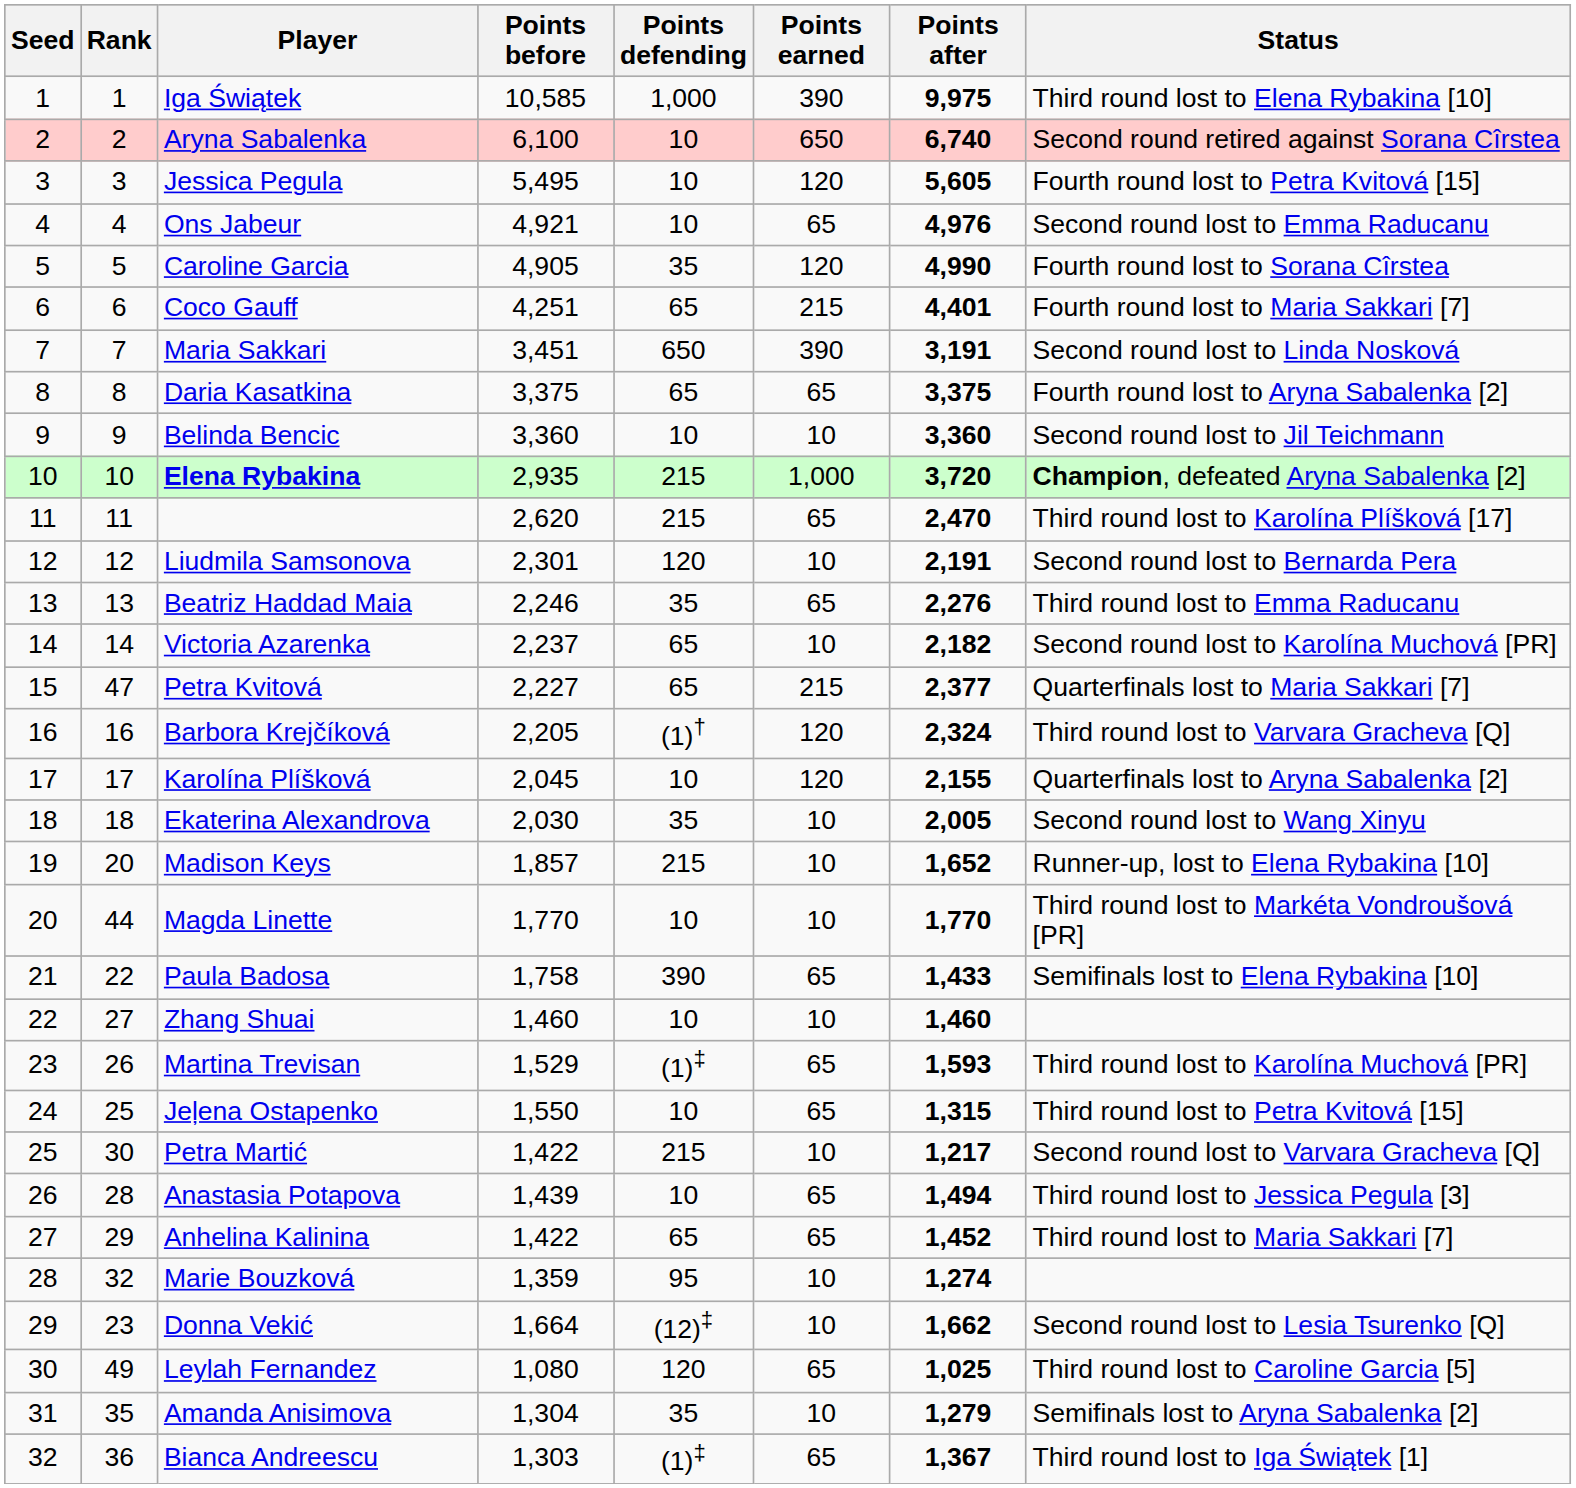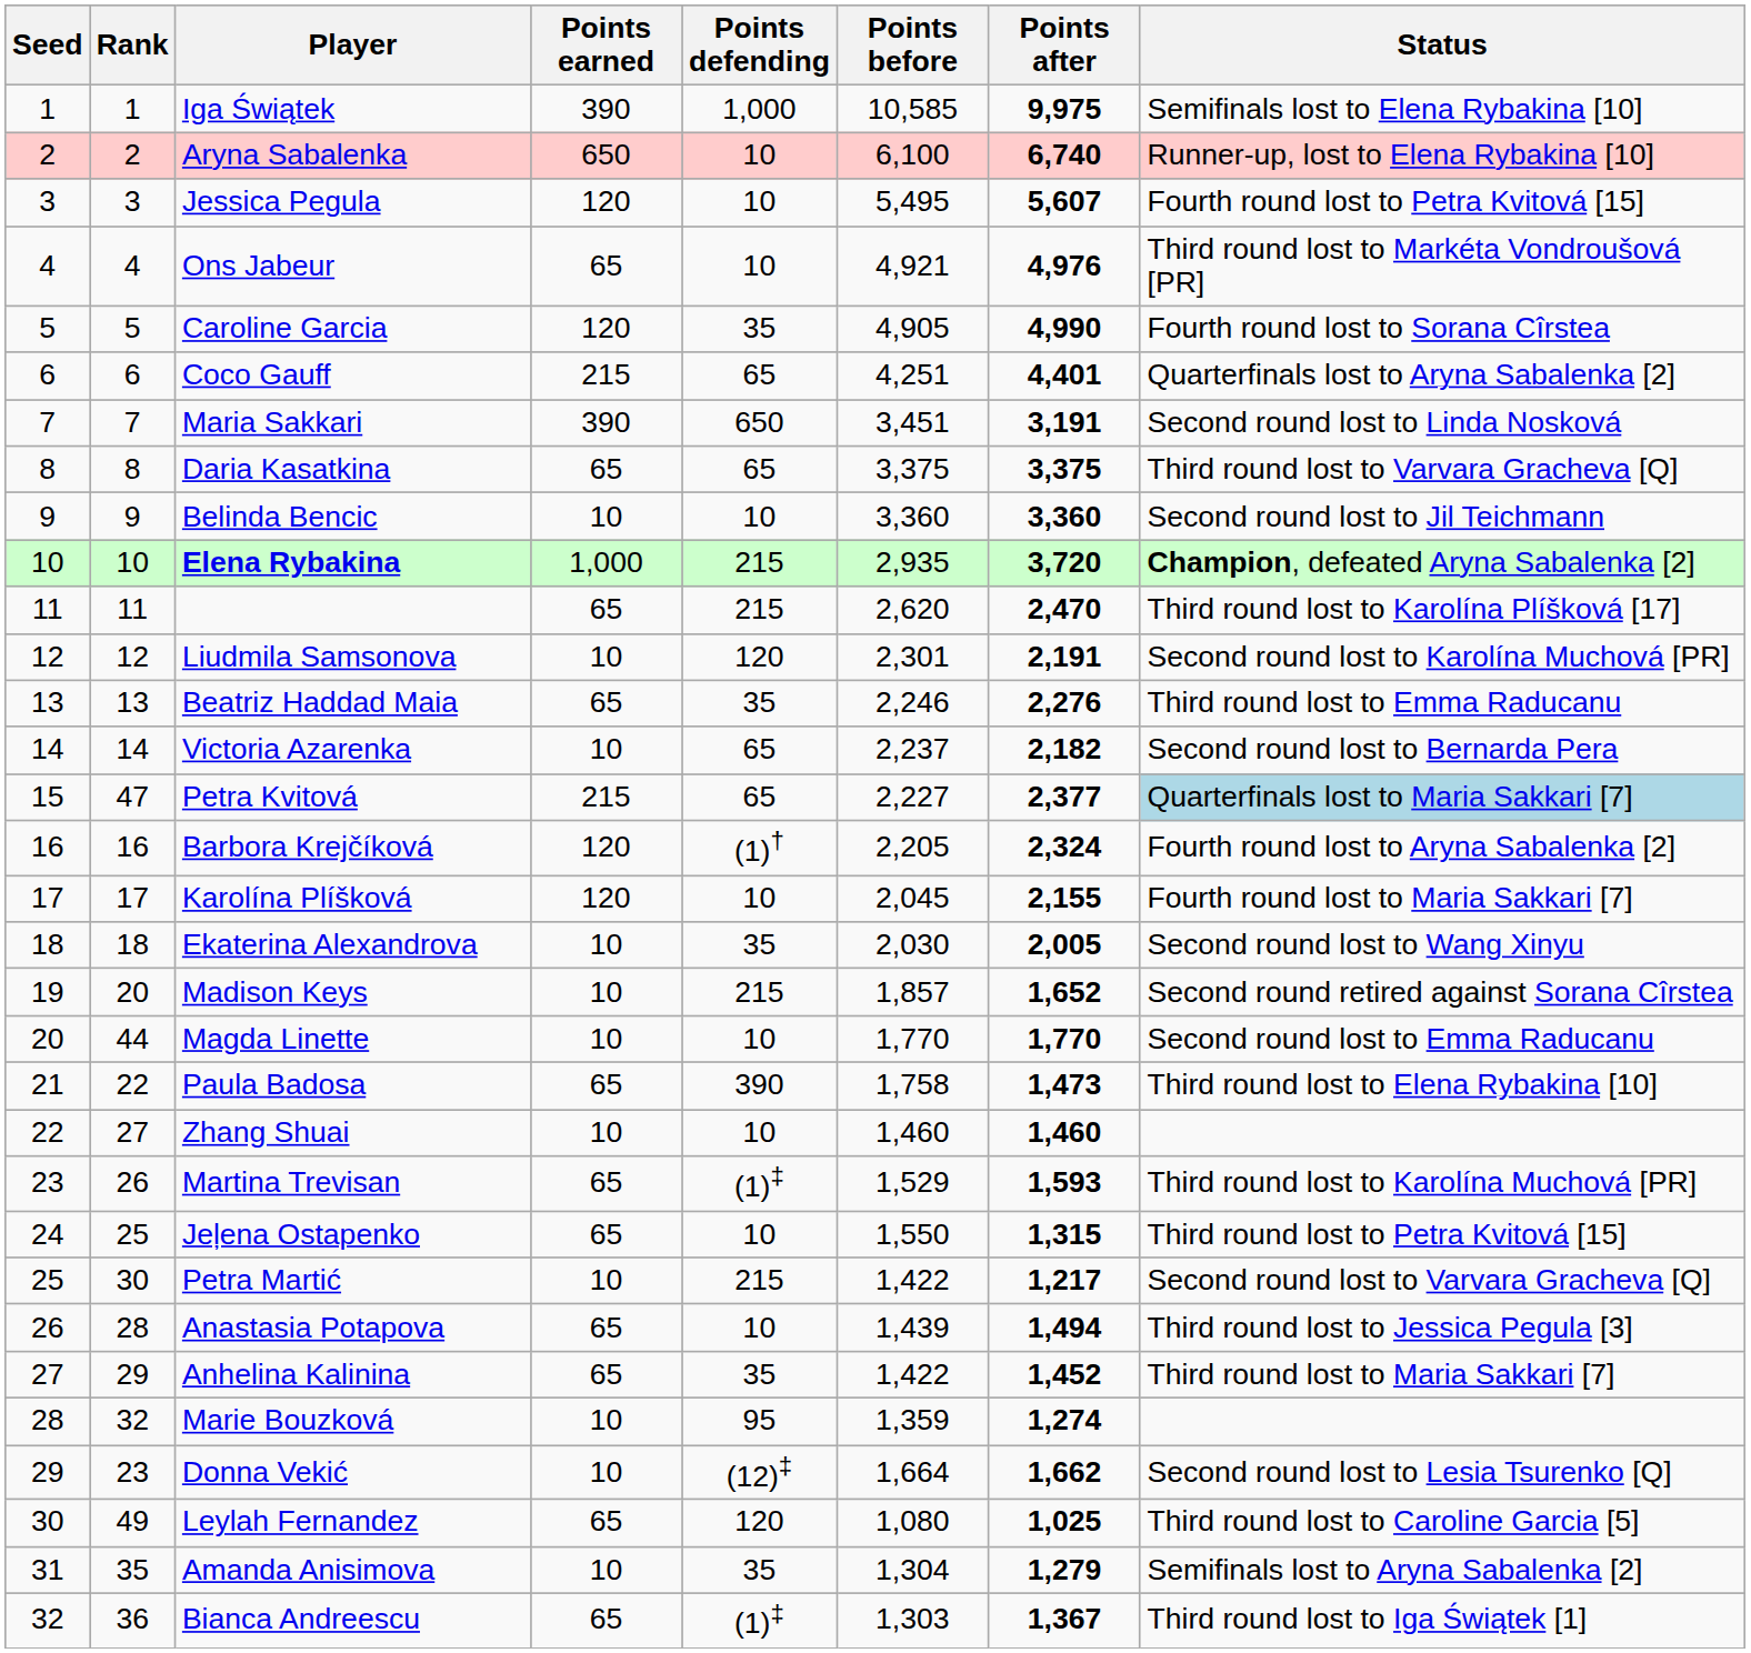 <table class="wikitable sortable">
 <tr>
 <th style="width:30px;">Seed</th>
 <th style="width:30px;">Rank</th>
 <th style="width:185px;">Player</th>
+<th style="width:75px;">Points earned</th>
+<th style="width:75px;">Points defending</th>
 <th style="width:75px;">Points before</th>
-<th style="width:75px;">Points defending</th>
-<th style="width:75px;">Points earned</th>
 <th style="width:75px;">Points after</th>
 <th style="width:320px;">Status</th>
 </tr>
 <tr>
 <td style="text-align:center;">1</td>
 <td style="text-align:center;">1</td>
 <td> <a href='#'>Iga Świątek</a></td>
+<td style="text-align:center;">390</td>
+<td style="text-align:center;">1,000</td>
 <td style="text-align:center;">10,585</td>
-<td style="text-align:center;">1,000</td>
-<td style="text-align:center;">390</td>
 <td style="text-align:center;"><strong>9,975</strong></td>
-<td>Third round lost to  <a href='#'>Elena Rybakina</a> [10]</td>
+<td>Semifinals lost to  <a href='#'>Elena Rybakina</a> [10]</td>
 </tr>
 <tr style="background:#fcc;">
 <td style="text-align:center;">2</td>
 <td style="text-align:center;">2</td>
 <td> <a href='#'>Aryna Sabalenka</a></td>
+<td style="text-align:center;">650</td>
+<td style="text-align:center;">10</td>
 <td style="text-align:center;">6,100</td>
-<td style="text-align:center;">10</td>
-<td style="text-align:center;">650</td>
 <td style="text-align:center;"><strong>6,740</strong></td>
-<td>Second round retired against  <a href='#'>Sorana Cîrstea</a></td>
+<td>Runner-up, lost to  <a href='#'>Elena Rybakina</a> [10]</td>
 </tr>
 <tr>
 <td style="text-align:center;">3</td>
 <td style="text-align:center;">3</td>
 <td> <a href='#'>Jessica Pegula</a></td>
+<td style="text-align:center;">120</td>
+<td style="text-align:center;">10</td>
 <td style="text-align:center;">5,495</td>
-<td style="text-align:center;">10</td>
-<td style="text-align:center;">120</td>
-<td style="text-align:center;"><strong>5,605</strong></td>
+<td style="text-align:center;"><strong>5,607</strong></td>
 <td>Fourth round lost to  <a href='#'>Petra Kvitová</a> [15]</td>
 </tr>
 <tr>
 <td style="text-align:center;">4</td>
 <td style="text-align:center;">4</td>
 <td> <a href='#'>Ons Jabeur</a></td>
+<td style="text-align:center;">65</td>
+<td style="text-align:center;">10</td>
 <td style="text-align:center;">4,921</td>
-<td style="text-align:center;">10</td>
-<td style="text-align:center;">65</td>
 <td style="text-align:center;"><strong>4,976</strong></td>
-<td>Second round lost to  <a href='#'>Emma Raducanu</a></td>
+<td>Third round lost to  <a href='#'>Markéta Vondroušová</a> [PR]</td>
 </tr>
 <tr>
 <td style="text-align:center;">5</td>
 <td style="text-align:center;">5</td>
 <td> <a href='#'>Caroline Garcia</a></td>
+<td style="text-align:center;">120</td>
+<td style="text-align:center;">35</td>
 <td style="text-align:center;">4,905</td>
-<td style="text-align:center;">35</td>
-<td style="text-align:center;">120</td>
 <td style="text-align:center;"><strong>4,990</strong></td>
 <td>Fourth round lost to  <a href='#'>Sorana Cîrstea</a></td>
 </tr>
 <tr>
 <td style="text-align:center;">6</td>
 <td style="text-align:center;">6</td>
 <td> <a href='#'>Coco Gauff</a></td>
+<td style="text-align:center;">215</td>
+<td style="text-align:center;">65</td>
 <td style="text-align:center;">4,251</td>
-<td style="text-align:center;">65</td>
-<td style="text-align:center;">215</td>
 <td style="text-align:center;"><strong>4,401</strong></td>
-<td>Fourth round lost to  <a href='#'>Maria Sakkari</a> [7]</td>
+<td>Quarterfinals lost to  <a href='#'>Aryna Sabalenka</a> [2]</td>
 </tr>
 <tr>
 <td style="text-align:center;">7</td>
 <td style="text-align:center;">7</td>
 <td> <a href='#'>Maria Sakkari</a></td>
+<td style="text-align:center;">390</td>
+<td style="text-align:center;">650</td>
 <td style="text-align:center;">3,451</td>
-<td style="text-align:center;">650</td>
-<td style="text-align:center;">390</td>
 <td style="text-align:center;"><strong>3,191</strong></td>
 <td>Second round lost to  <a href='#'>Linda Nosková</a></td>
 </tr>
 <tr>
 <td style="text-align:center;">8</td>
 <td style="text-align:center;">8</td>
 <td> <a href='#'>Daria Kasatkina</a></td>
-<td style="text-align:center;">3,375</td>
 <td style="text-align:center;">65</td>
 <td style="text-align:center;">65</td>
+<td style="text-align:center;">3,375</td>
 <td style="text-align:center;"><strong>3,375</strong></td>
-<td>Fourth round lost to  <a href='#'>Aryna Sabalenka</a> [2]</td>
+<td>Third round lost to  <a href='#'>Varvara Gracheva</a> [Q]</td>
 </tr>
 <tr>
 <td style="text-align:center;">9</td>
 <td style="text-align:center;">9</td>
 <td> <a href='#'>Belinda Bencic</a></td>
-<td style="text-align:center;">3,360</td>
 <td style="text-align:center;">10</td>
 <td style="text-align:center;">10</td>
+<td style="text-align:center;">3,360</td>
 <td style="text-align:center;"><strong>3,360</strong></td>
 <td>Second round lost to  <a href='#'>Jil Teichmann</a></td>
 </tr>
 <tr style="background:#cfc;">
 <td style="text-align:center;">10</td>
 <td style="text-align:center;">10</td>
 <td> <strong><a href='#'>Elena Rybakina</a></strong></td>
+<td style="text-align:center;">1,000</td>
+<td style="text-align:center;">215</td>
 <td style="text-align:center;">2,935</td>
-<td style="text-align:center;">215</td>
-<td style="text-align:center;">1,000</td>
 <td style="text-align:center;"><strong>3,720</strong></td>
 <td><strong>Champion</strong>, defeated  <a href='#'>Aryna Sabalenka</a> [2]</td>
 </tr>
 <tr>
 <td style="text-align:center;">11</td>
 <td style="text-align:center;">11</td>
 <td></td>
+<td style="text-align:center;">65</td>
+<td style="text-align:center;">215</td>
 <td style="text-align:center;">2,620</td>
-<td style="text-align:center;">215</td>
-<td style="text-align:center;">65</td>
 <td style="text-align:center;"><strong>2,470</strong></td>
 <td>Third round lost to  <a href='#'>Karolína Plíšková</a> [17]</td>
 </tr>
 <tr>
 <td style="text-align:center;">12</td>
 <td style="text-align:center;">12</td>
 <td> <a href='#'>Liudmila Samsonova</a></td>
+<td style="text-align:center;">10</td>
+<td style="text-align:center;">120</td>
 <td style="text-align:center;">2,301</td>
-<td style="text-align:center;">120</td>
-<td style="text-align:center;">10</td>
 <td style="text-align:center;"><strong>2,191</strong></td>
-<td>Second round lost to  <a href='#'>Bernarda Pera</a></td>
+<td>Second round lost to  <a href='#'>Karolína Muchová</a> [PR]</td>
 </tr>
 <tr>
 <td style="text-align:center;">13</td>
 <td style="text-align:center;">13</td>
 <td> <a href='#'>Beatriz Haddad Maia</a></td>
+<td style="text-align:center;">65</td>
+<td style="text-align:center;">35</td>
 <td style="text-align:center;">2,246</td>
-<td style="text-align:center;">35</td>
-<td style="text-align:center;">65</td>
 <td style="text-align:center;"><strong>2,276</strong></td>
 <td>Third round lost to  <a href='#'>Emma Raducanu</a></td>
 </tr>
 <tr>
 <td style="text-align:center;">14</td>
 <td style="text-align:center;">14</td>
 <td> <a href='#'>Victoria Azarenka</a></td>
+<td style="text-align:center;">10</td>
+<td style="text-align:center;">65</td>
 <td style="text-align:center;">2,237</td>
-<td style="text-align:center;">65</td>
-<td style="text-align:center;">10</td>
 <td style="text-align:center;"><strong>2,182</strong></td>
-<td>Second round lost to  <a href='#'>Karolína Muchová</a> [PR]</td>
+<td>Second round lost to  <a href='#'>Bernarda Pera</a></td>
 </tr>
 <tr>
 <td style="text-align:center;">15</td>
 <td style="text-align:center;">47</td>
 <td> <a href='#'>Petra Kvitová</a></td>
+<td style="text-align:center;">215</td>
+<td style="text-align:center;">65</td>
 <td style="text-align:center;">2,227</td>
-<td style="text-align:center;">65</td>
-<td style="text-align:center;">215</td>
 <td style="text-align:center;"><strong>2,377</strong></td>
-<td>Quarterfinals lost to  <a href='#'>Maria Sakkari</a> [7]</td>
+<td style="background: lightblue;">Quarterfinals lost to  <a href='#'>Maria Sakkari</a> [7]</td>
 </tr>
 <tr>
 <td style="text-align:center;">16</td>
 <td style="text-align:center;">16</td>
 <td> <a href='#'>Barbora Krejčíková</a></td>
+<td style="text-align:center;">120</td>
+<td style="text-align:center;">(1)<sup>†</sup></td>
 <td style="text-align:center;">2,205</td>
-<td style="text-align:center;">(1)<sup>†</sup></td>
-<td style="text-align:center;">120</td>
 <td style="text-align:center;"><strong>2,324</strong></td>
-<td>Third round lost to  <a href='#'>Varvara Gracheva</a> [Q]</td>
+<td>Fourth round lost to  <a href='#'>Aryna Sabalenka</a> [2]</td>
 </tr>
 <tr>
 <td style="text-align:center;">17</td>
 <td style="text-align:center;">17</td>
 <td> <a href='#'>Karolína Plíšková</a></td>
+<td style="text-align:center;">120</td>
+<td style="text-align:center;">10</td>
 <td style="text-align:center;">2,045</td>
-<td style="text-align:center;">10</td>
-<td style="text-align:center;">120</td>
 <td style="text-align:center;"><strong>2,155</strong></td>
-<td>Quarterfinals lost to  <a href='#'>Aryna Sabalenka</a> [2]</td>
+<td>Fourth round lost to  <a href='#'>Maria Sakkari</a> [7]</td>
 </tr>
 <tr>
 <td style="text-align:center;">18</td>
 <td style="text-align:center;">18</td>
 <td> <a href='#'>Ekaterina Alexandrova</a></td>
+<td style="text-align:center;">10</td>
+<td style="text-align:center;">35</td>
 <td style="text-align:center;">2,030</td>
-<td style="text-align:center;">35</td>
-<td style="text-align:center;">10</td>
 <td style="text-align:center;"><strong>2,005</strong></td>
 <td>Second round lost to  <a href='#'>Wang Xinyu</a></td>
 </tr>
 <tr>
 <td style="text-align:center;">19</td>
 <td style="text-align:center;">20</td>
 <td> <a href='#'>Madison Keys</a></td>
+<td style="text-align:center;">10</td>
+<td style="text-align:center;">215</td>
 <td style="text-align:center;">1,857</td>
-<td style="text-align:center;">215</td>
-<td style="text-align:center;">10</td>
 <td style="text-align:center;"><strong>1,652</strong></td>
-<td>Runner-up, lost to  <a href='#'>Elena Rybakina</a> [10]</td>
+<td>Second round retired against  <a href='#'>Sorana Cîrstea</a></td>
 </tr>
 <tr>
 <td style="text-align:center;">20</td>
 <td style="text-align:center;">44</td>
 <td> <a href='#'>Magda Linette</a></td>
-<td style="text-align:center;">1,770</td>
 <td style="text-align:center;">10</td>
 <td style="text-align:center;">10</td>
+<td style="text-align:center;">1,770</td>
 <td style="text-align:center;"><strong>1,770</strong></td>
-<td>Third round lost to  <a href='#'>Markéta Vondroušová</a> [PR]</td>
+<td>Second round lost to  <a href='#'>Emma Raducanu</a></td>
 </tr>
 <tr>
 <td style="text-align:center;">21</td>
 <td style="text-align:center;">22</td>
 <td> <a href='#'>Paula Badosa</a></td>
+<td style="text-align:center;">65</td>
+<td style="text-align:center;">390</td>
 <td style="text-align:center;">1,758</td>
-<td style="text-align:center;">390</td>
-<td style="text-align:center;">65</td>
-<td style="text-align:center;"><strong>1,433</strong></td>
-<td>Semifinals lost to  <a href='#'>Elena Rybakina</a> [10]</td>
+<td style="text-align:center;"><strong>1,473</strong></td>
+<td>Third round lost to  <a href='#'>Elena Rybakina</a> [10]</td>
 </tr>
 <tr>
 <td style="text-align:center;">22</td>
 <td style="text-align:center;">27</td>
 <td> <a href='#'>Zhang Shuai</a></td>
-<td style="text-align:center;">1,460</td>
 <td style="text-align:center;">10</td>
 <td style="text-align:center;">10</td>
+<td style="text-align:center;">1,460</td>
 <td style="text-align:center;"><strong>1,460</strong></td>
 <td></td>
 </tr>
 <tr>
 <td style="text-align:center;">23</td>
 <td style="text-align:center;">26</td>
 <td> <a href='#'>Martina Trevisan</a></td>
+<td style="text-align:center;">65</td>
+<td style="text-align:center;">(1)<sup>‡</sup></td>
 <td style="text-align:center;">1,529</td>
-<td style="text-align:center;">(1)<sup>‡</sup></td>
-<td style="text-align:center;">65</td>
 <td style="text-align:center;"><strong>1,593</strong></td>
 <td>Third round lost to  <a href='#'>Karolína Muchová</a> [PR]</td>
 </tr>
 <tr>
 <td style="text-align:center;">24</td>
 <td style="text-align:center;">25</td>
 <td> <a href='#'>Jeļena Ostapenko</a></td>
+<td style="text-align:center;">65</td>
+<td style="text-align:center;">10</td>
 <td style="text-align:center;">1,550</td>
-<td style="text-align:center;">10</td>
-<td style="text-align:center;">65</td>
 <td style="text-align:center;"><strong>1,315</strong></td>
 <td>Third round lost to  <a href='#'>Petra Kvitová</a> [15]</td>
 </tr>
 <tr>
 <td style="text-align:center;">25</td>
 <td style="text-align:center;">30</td>
 <td> <a href='#'>Petra Martić</a></td>
+<td style="text-align:center;">10</td>
+<td style="text-align:center;">215</td>
 <td style="text-align:center;">1,422</td>
-<td style="text-align:center;">215</td>
-<td style="text-align:center;">10</td>
 <td style="text-align:center;"><strong>1,217</strong></td>
 <td>Second round lost to  <a href='#'>Varvara Gracheva</a> [Q]</td>
 </tr>
 <tr>
 <td style="text-align:center;">26</td>
 <td style="text-align:center;">28</td>
 <td> <a href='#'>Anastasia Potapova</a></td>
+<td style="text-align:center;">65</td>
+<td style="text-align:center;">10</td>
 <td style="text-align:center;">1,439</td>
-<td style="text-align:center;">10</td>
-<td style="text-align:center;">65</td>
 <td style="text-align:center;"><strong>1,494</strong></td>
 <td>Third round lost to  <a href='#'>Jessica Pegula</a> [3]</td>
 </tr>
 <tr>
 <td style="text-align:center;">27</td>
 <td style="text-align:center;">29</td>
 <td> <a href='#'>Anhelina Kalinina</a></td>
+<td style="text-align:center;">65</td>
+<td style="text-align:center;">35</td>
 <td style="text-align:center;">1,422</td>
-<td style="text-align:center;">65</td>
-<td style="text-align:center;">65</td>
 <td style="text-align:center;"><strong>1,452</strong></td>
 <td>Third round lost to  <a href='#'>Maria Sakkari</a> [7]</td>
 </tr>
 <tr>
 <td style="text-align:center;">28</td>
 <td style="text-align:center;">32</td>
 <td> <a href='#'>Marie Bouzková</a></td>
+<td style="text-align:center;">10</td>
+<td style="text-align:center;">95</td>
 <td style="text-align:center;">1,359</td>
-<td style="text-align:center;">95</td>
-<td style="text-align:center;">10</td>
 <td style="text-align:center;"><strong>1,274</strong></td>
 <td></td>
 </tr>
 <tr>
 <td style="text-align:center;">29</td>
 <td style="text-align:center;">23</td>
 <td> <a href='#'>Donna Vekić</a></td>
+<td style="text-align:center;">10</td>
+<td style="text-align:center;">(12)<sup>‡</sup></td>
 <td style="text-align:center;">1,664</td>
-<td style="text-align:center;">(12)<sup>‡</sup></td>
-<td style="text-align:center;">10</td>
 <td style="text-align:center;"><strong>1,662</strong></td>
 <td>Second round lost to  <a href='#'>Lesia Tsurenko</a> [Q]</td>
 </tr>
 <tr>
 <td style="text-align:center;">30</td>
 <td style="text-align:center;">49</td>
 <td> <a href='#'>Leylah Fernandez</a></td>
+<td style="text-align:center;">65</td>
+<td style="text-align:center;">120</td>
 <td style="text-align:center;">1,080</td>
-<td style="text-align:center;">120</td>
-<td style="text-align:center;">65</td>
 <td style="text-align:center;"><strong>1,025</strong></td>
 <td>Third round lost to  <a href='#'>Caroline Garcia</a> [5]</td>
 </tr>
 <tr>
 <td style="text-align:center;">31</td>
 <td style="text-align:center;">35</td>
 <td> <a href='#'>Amanda Anisimova</a></td>
+<td style="text-align:center;">10</td>
+<td style="text-align:center;">35</td>
 <td style="text-align:center;">1,304</td>
-<td style="text-align:center;">35</td>
-<td style="text-align:center;">10</td>
 <td style="text-align:center;"><strong>1,279</strong></td>
 <td>Semifinals lost to  <a href='#'>Aryna Sabalenka</a> [2]</td>
 </tr>
 <tr>
 <td style="text-align:center;">32</td>
 <td style="text-align:center;">36</td>
 <td> <a href='#'>Bianca Andreescu</a></td>
+<td style="text-align:center;">65</td>
+<td style="text-align:center;">(1)<sup>‡</sup></td>
 <td style="text-align:center;">1,303</td>
-<td style="text-align:center;">(1)<sup>‡</sup></td>
-<td style="text-align:center;">65</td>
 <td style="text-align:center;"><strong>1,367</strong></td>
 <td>Third round lost to  <a href='#'>Iga Świątek</a> [1]</td>
 </tr>
 </table>
